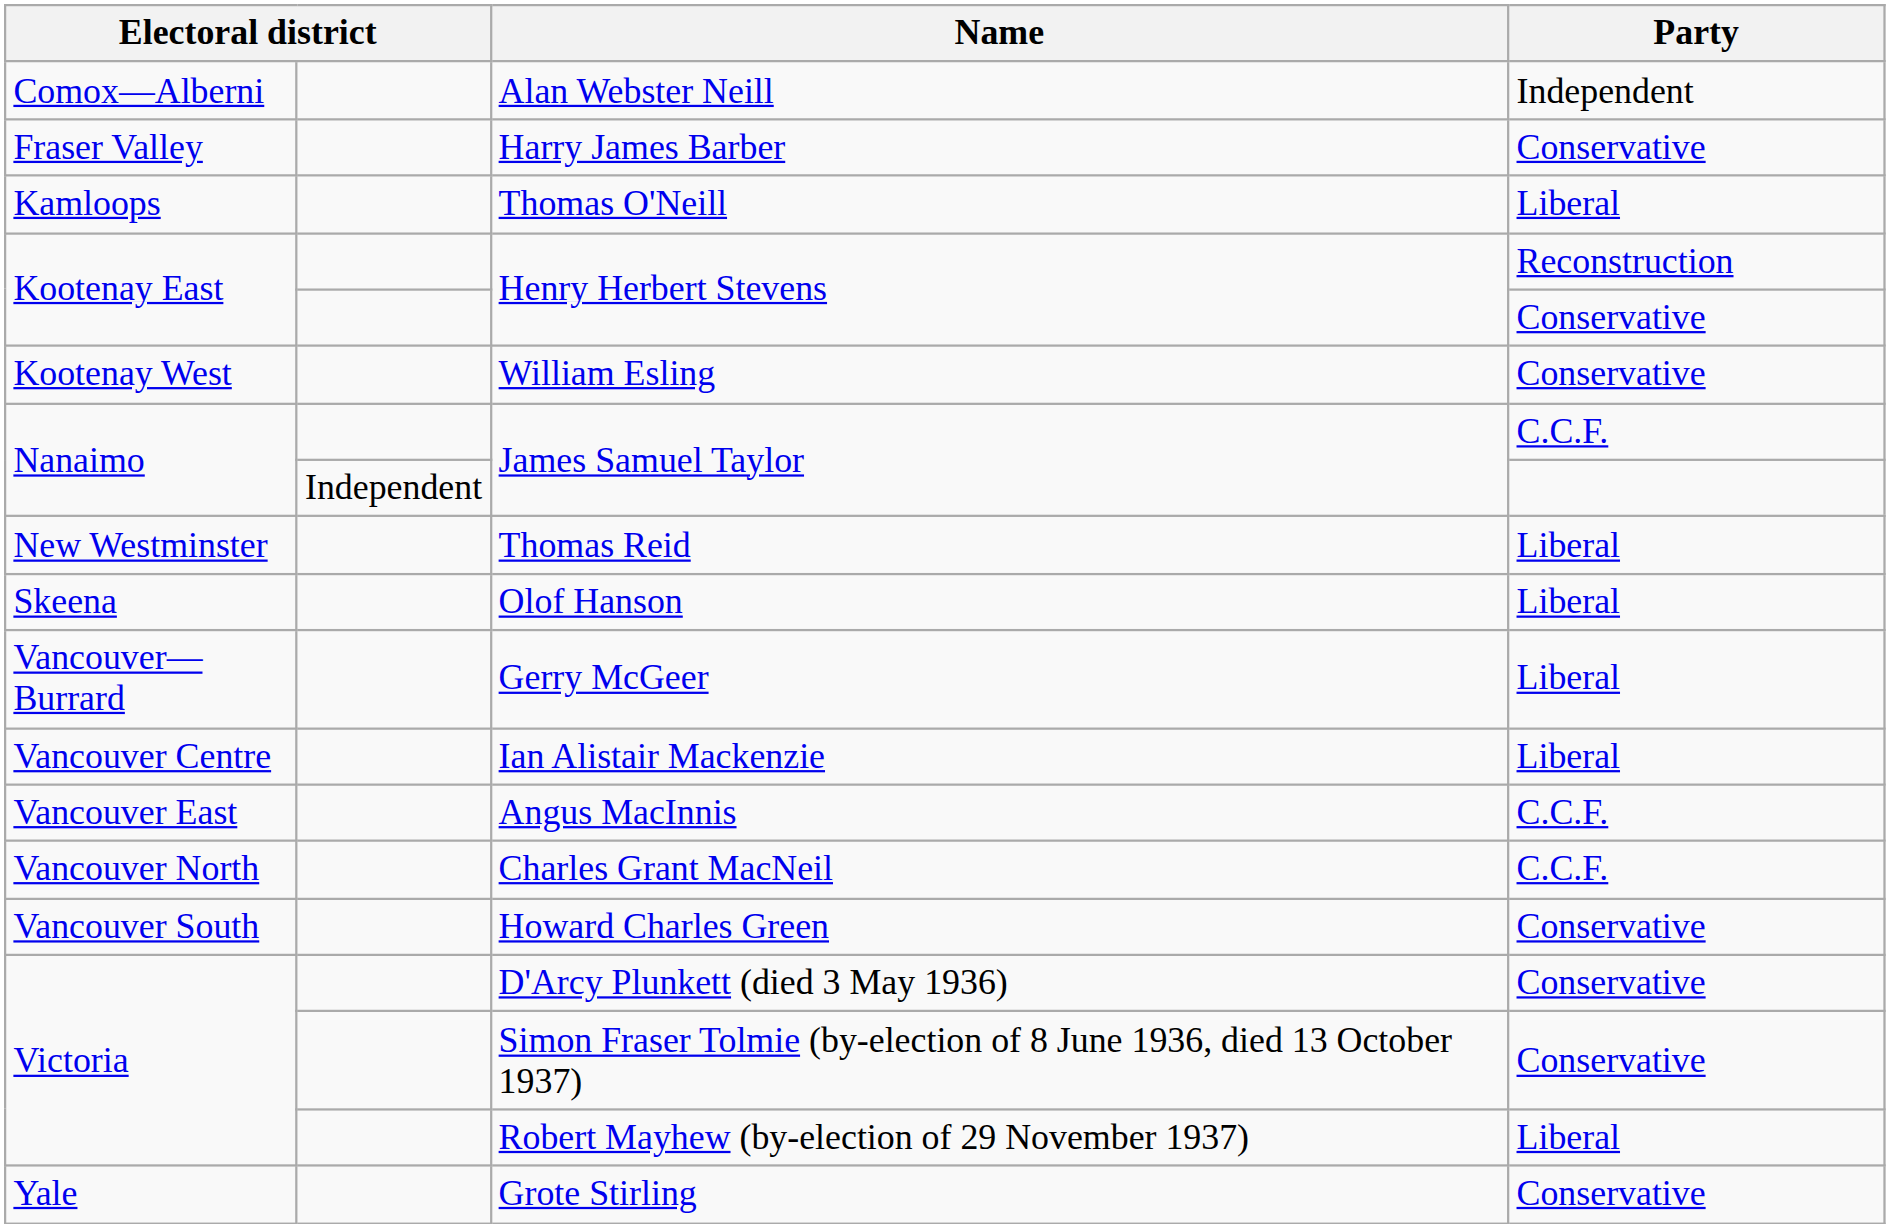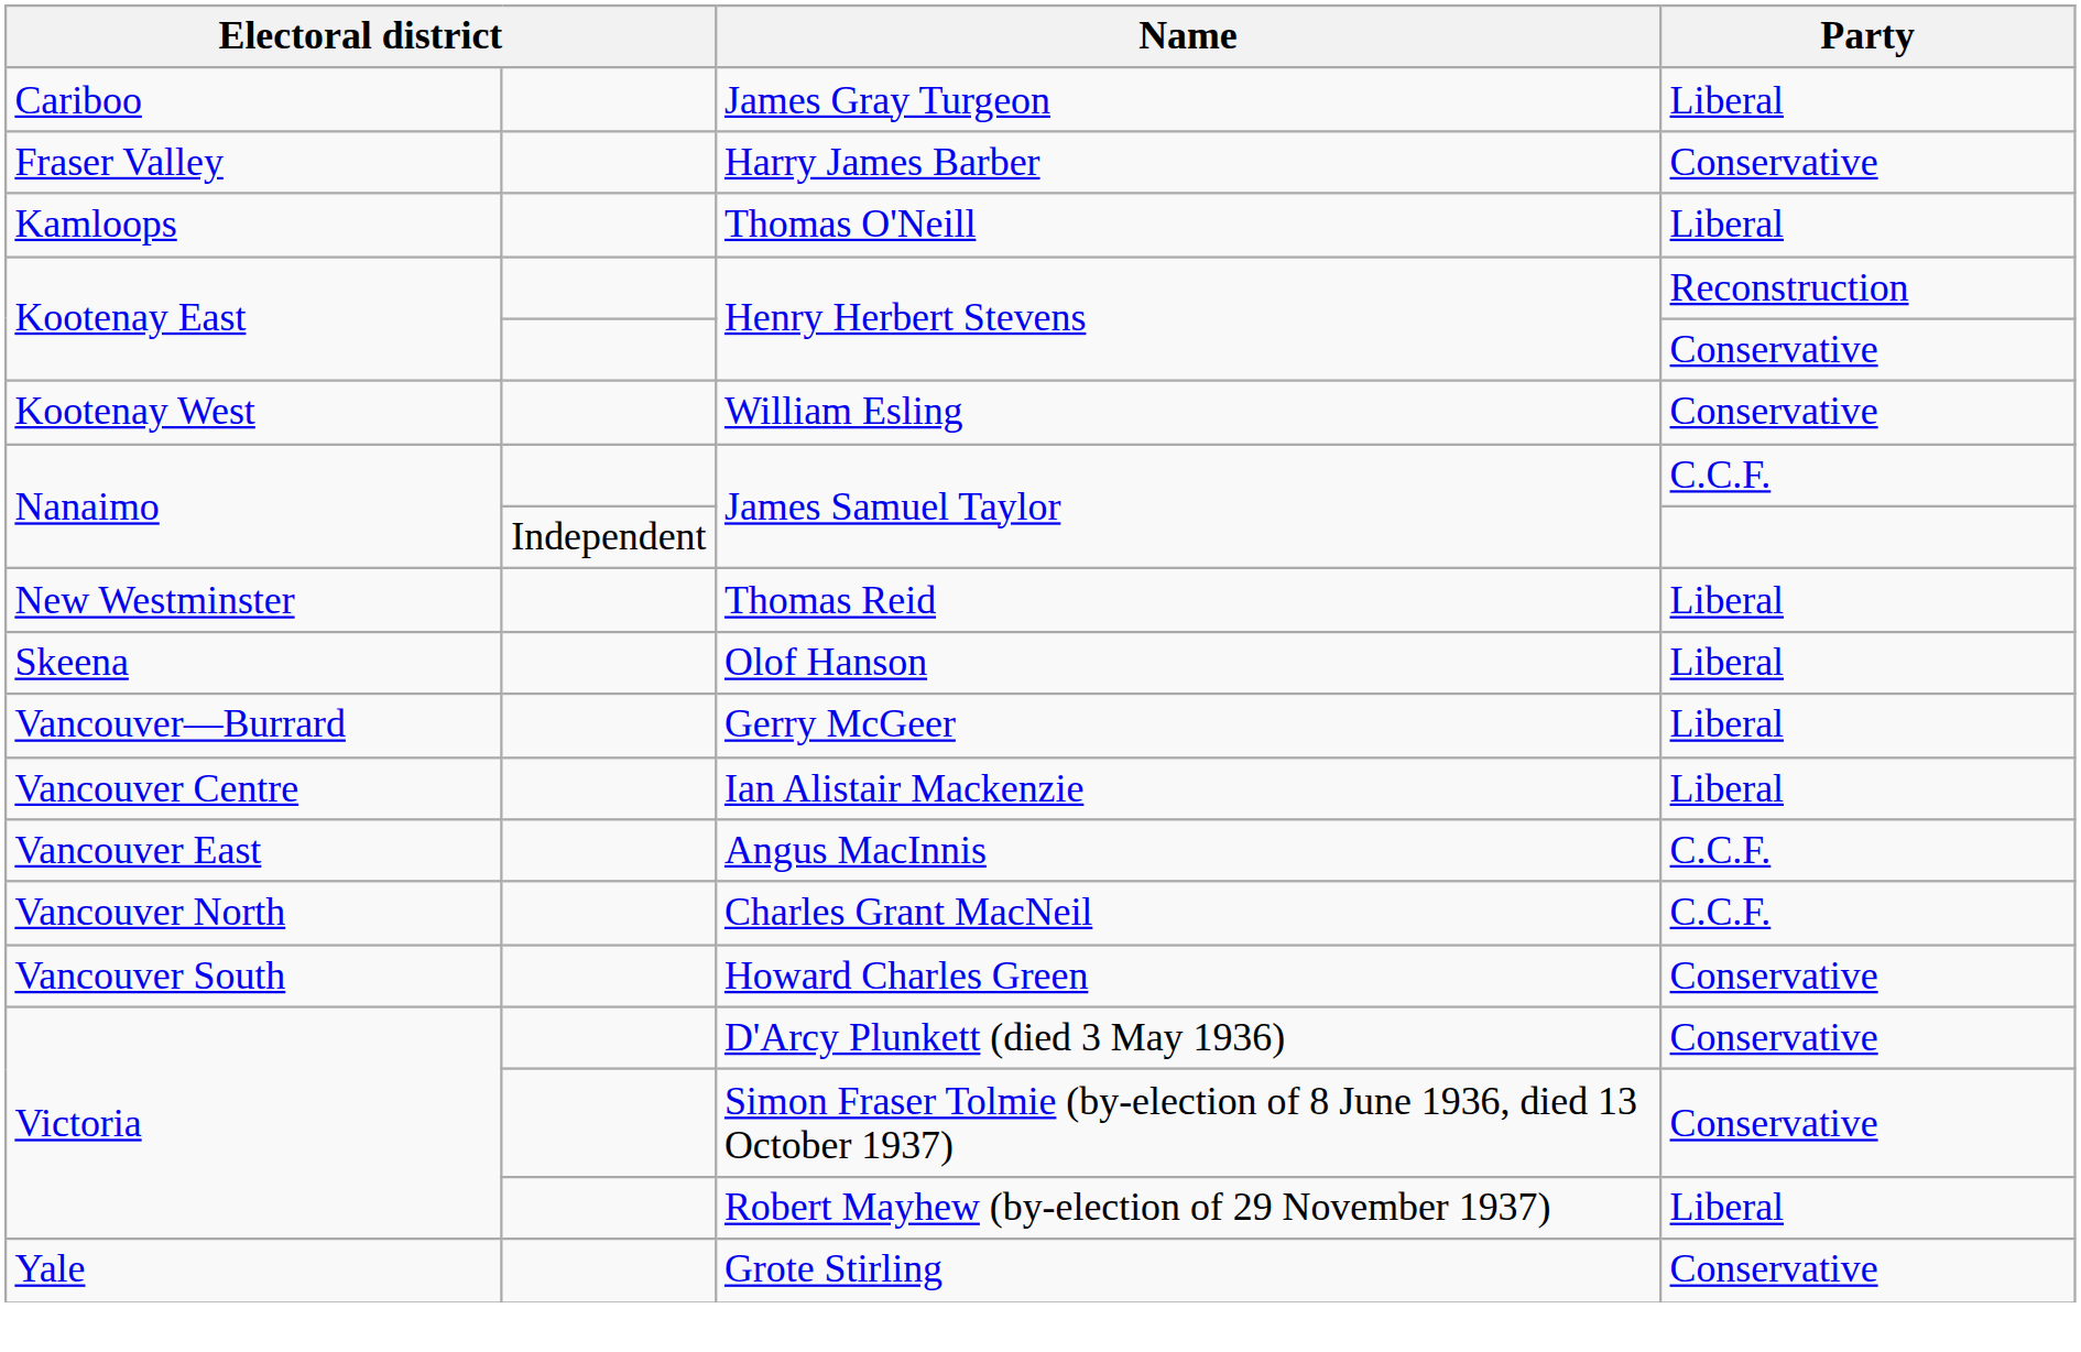 <table class="wikitable" width=95%>
 <tr>
 <th colspan=2 width=25%>Electoral district</th>
 <th>Name</th>
 <th width=20%>Party</th>
 </tr>
 <tr>
-<td><a href='#'>Comox—Alberni</a></td>
+<td width=24%><a href='#'>Cariboo</a></td>
 <td></td>
-<td><a href='#'>Alan Webster Neill</a></td>
-<td>Independent</td>
+<td><a href='#'>James Gray Turgeon</a></td>
+<td><a href='#'>Liberal</a></td>
 </tr>
 <tr>
 <td><a href='#'>Fraser Valley</a></td>
 <td></td>
 <td><a href='#'>Harry James Barber</a></td>
 <td><a href='#'>Conservative</a></td>
 </tr>
 <tr>
 <td><a href='#'>Kamloops</a></td>
 <td></td>
 <td><a href='#'>Thomas O'Neill</a></td>
 <td><a href='#'>Liberal</a></td>
 </tr>
 <tr>
 <td rowspan=2><a href='#'>Kootenay East</a></td>
 <td></td>
 <td rowspan=2><a href='#'>Henry Herbert Stevens</a></td>
 <td><a href='#'>Reconstruction</a></td>
 </tr>
 <tr>
 <td></td>
 <td><a href='#'>Conservative</a></td>
 </tr>
 <tr>
 <td><a href='#'>Kootenay West</a></td>
 <td></td>
 <td><a href='#'>William Esling</a></td>
 <td><a href='#'>Conservative</a></td>
 </tr>
 <tr>
 <td rowspan=2><a href='#'>Nanaimo</a></td>
 <td></td>
 <td rowspan=2><a href='#'>James Samuel Taylor</a></td>
 <td><a href='#'>C.C.F.</a></td>
 </tr>
 <tr>
 <td>Independent</td>
 </tr>
 <tr>
 <td><a href='#'>New Westminster</a></td>
 <td></td>
 <td><a href='#'>Thomas Reid</a></td>
 <td><a href='#'>Liberal</a></td>
 </tr>
 <tr>
 <td><a href='#'>Skeena</a></td>
 <td></td>
 <td><a href='#'>Olof Hanson</a></td>
 <td><a href='#'>Liberal</a></td>
 </tr>
 <tr>
 <td><a href='#'>Vancouver—Burrard</a></td>
 <td></td>
 <td><a href='#'>Gerry McGeer</a></td>
 <td><a href='#'>Liberal</a></td>
 </tr>
 <tr>
 <td><a href='#'>Vancouver Centre</a></td>
 <td></td>
 <td><a href='#'>Ian Alistair Mackenzie</a></td>
 <td><a href='#'>Liberal</a></td>
 </tr>
 <tr>
 <td><a href='#'>Vancouver East</a></td>
 <td></td>
 <td><a href='#'>Angus MacInnis</a></td>
 <td><a href='#'>C.C.F.</a></td>
 </tr>
 <tr>
 <td><a href='#'>Vancouver North</a></td>
 <td></td>
 <td><a href='#'>Charles Grant MacNeil</a></td>
 <td><a href='#'>C.C.F.</a></td>
 </tr>
 <tr>
 <td><a href='#'>Vancouver South</a></td>
 <td></td>
 <td><a href='#'>Howard Charles Green</a></td>
 <td><a href='#'>Conservative</a></td>
 </tr>
 <tr>
 <td rowspan=3><a href='#'>Victoria</a></td>
 <td></td>
 <td><a href='#'>D'Arcy Plunkett</a> (died 3 May 1936)</td>
 <td><a href='#'>Conservative</a></td>
 </tr>
 <tr>
 <td></td>
 <td><a href='#'>Simon Fraser Tolmie</a> (by-election of 8 June 1936, died 13 October 1937)</td>
 <td><a href='#'>Conservative</a></td>
 </tr>
 <tr>
 <td></td>
 <td><a href='#'>Robert Mayhew</a> (by-election of 29 November 1937)</td>
 <td><a href='#'>Liberal</a></td>
 </tr>
 <tr>
 <td><a href='#'>Yale</a></td>
 <td></td>
 <td><a href='#'>Grote Stirling</a></td>
 <td><a href='#'>Conservative</a></td>
 </tr>
 </table>
